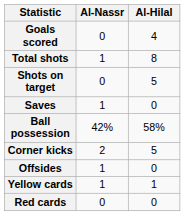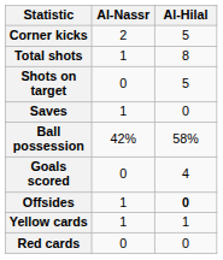 <table class="wikitable plainrowheaders" style="text-align:center">
 <tr>
 <th scope="col" style="width:100px">Statistic</th>
 <th scope="col" style="width:70px">Al-Nassr</th>
 <th scope="col" style="width:70px">Al-Hilal</th>
 </tr>
 <tr>
-<th scope=row>Goals scored</th>
-<td>0</td>
-<td>4</td>
+<th scope=row>Corner kicks</th>
+<td>2</td>
+<td>5</td>
 </tr>
 <tr>
 <th scope=row>Total shots</th>
 <td>1</td>
 <td>8</td>
 </tr>
 <tr>
 <th scope=row>Shots on target</th>
 <td>0</td>
 <td>5</td>
 </tr>
 <tr>
 <th scope=row>Saves</th>
 <td>1</td>
 <td>0</td>
 </tr>
 <tr>
 <th scope=row>Ball possession</th>
 <td>42%</td>
 <td>58%</td>
 </tr>
 <tr>
-<th scope=row>Corner kicks</th>
-<td>2</td>
-<td>5</td>
+<th scope=row>Goals scored</th>
+<td>0</td>
+<td>4</td>
 </tr>
 <tr>
 <th scope=row>Offsides</th>
 <td>1</td>
-<td>0</td>
+<td><strong>0</strong></td>
 </tr>
 <tr>
 <th scope=row>Yellow cards</th>
 <td>1</td>
 <td>1</td>
 </tr>
 <tr>
 <th scope=row>Red cards</th>
 <td>0</td>
 <td>0</td>
 </tr>
 </table>
